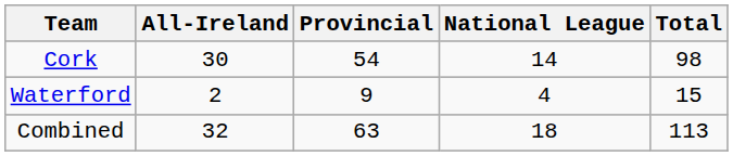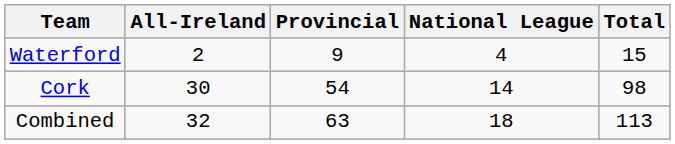 <table class="wikitable" style="text-align:center;">
 <tr>
 <th>Team</th>
 <th>All-Ireland</th>
 <th>Provincial</th>
 <th>National League</th>
 <th>Total</th>
 </tr>
 <tr>
+<td><a href='#'>Waterford</a></td>
+<td>2</td>
+<td>9</td>
+<td>4</td>
+<td>15</td>
+</tr>
+<tr>
 <td><a href='#'>Cork</a></td>
 <td>30</td>
 <td>54</td>
 <td>14</td>
 <td>98</td>
-</tr>
-<tr>
-<td><a href='#'>Waterford</a></td>
-<td>2</td>
-<td>9</td>
-<td>4</td>
-<td>15</td>
 </tr>
 <tr>
 <td>Combined</td>
 <td>32</td>
 <td>63</td>
 <td>18</td>
 <td>113</td>
 </tr>
 </table>
